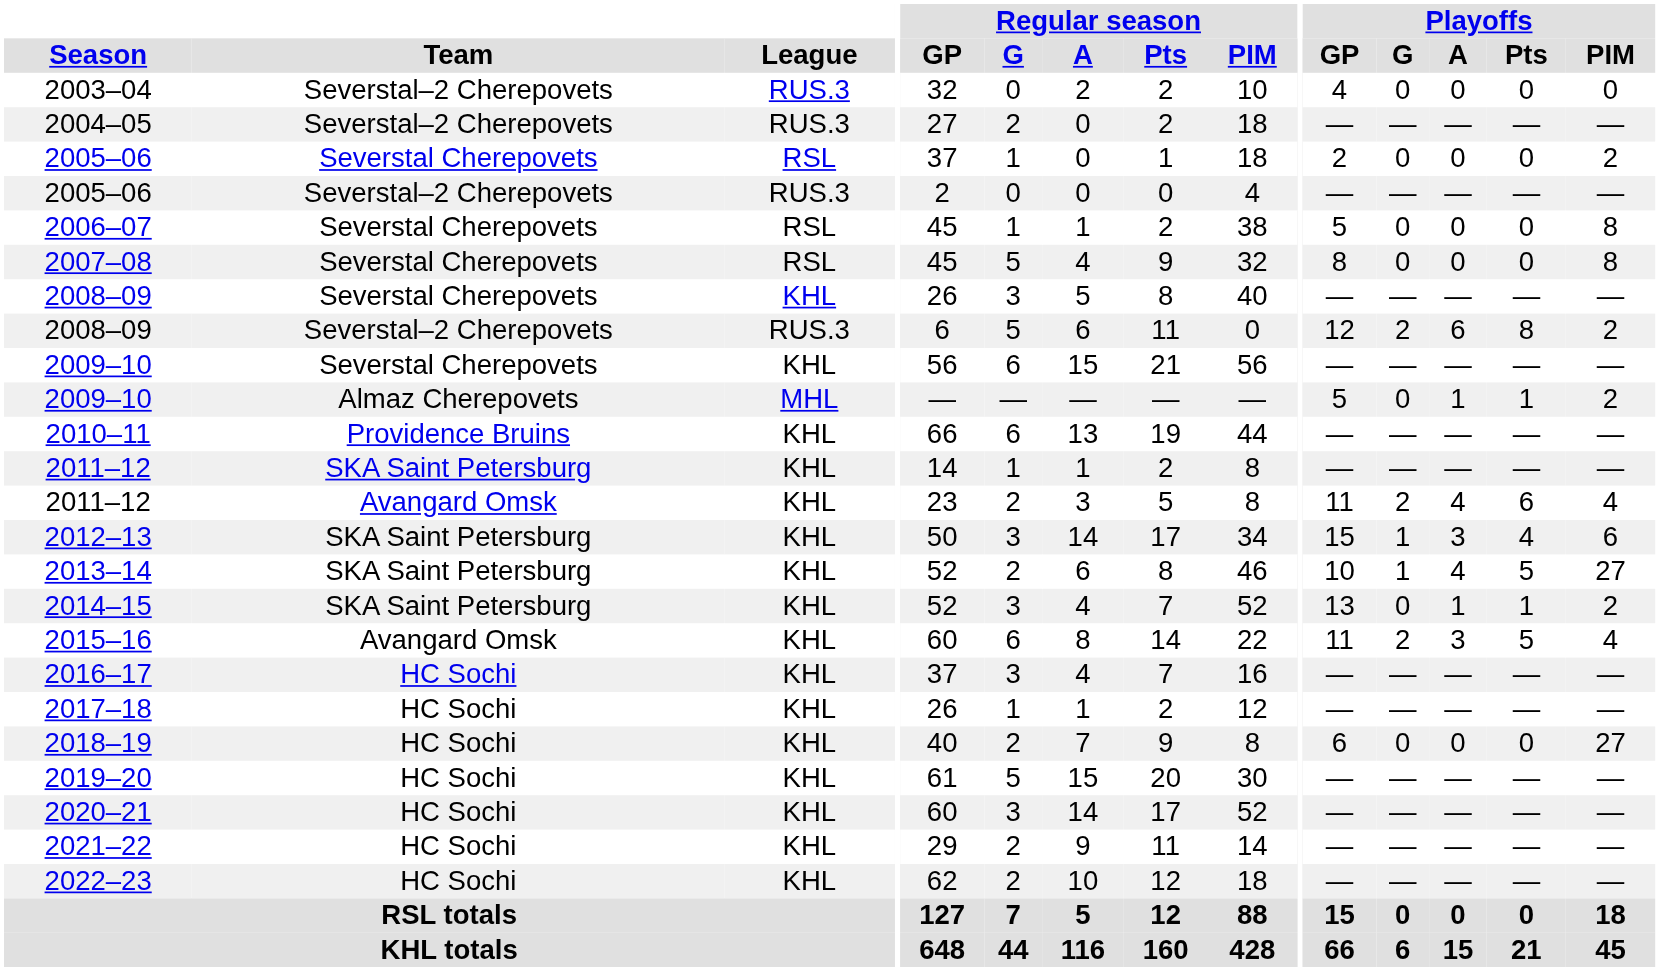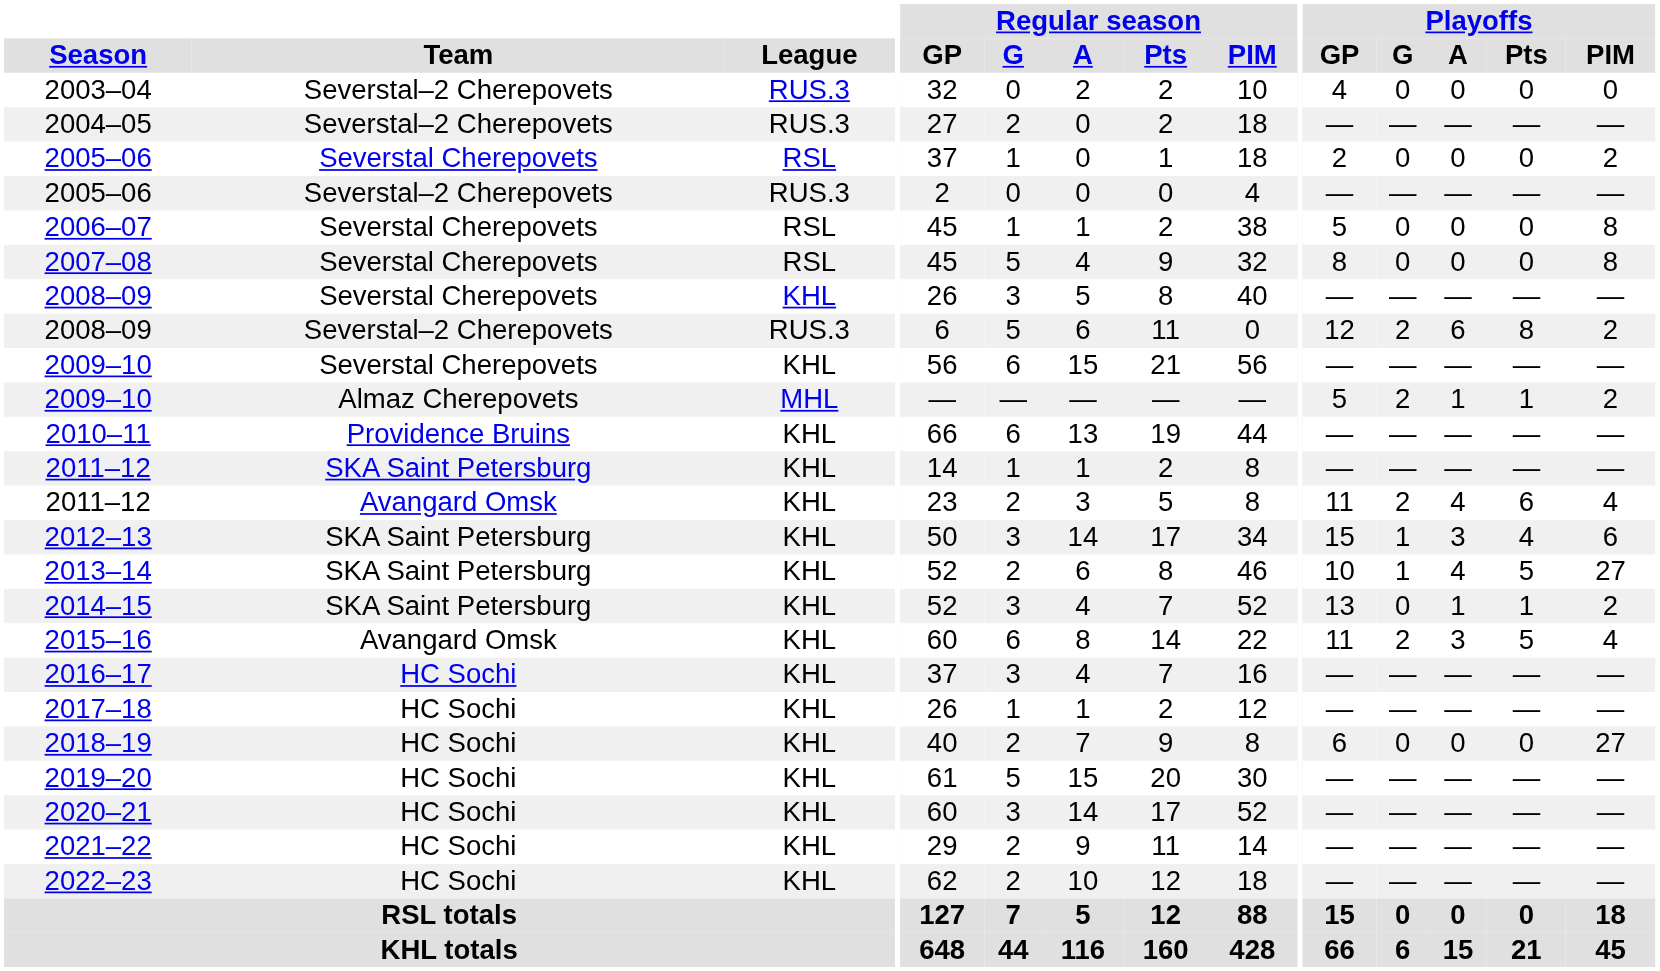 <table border="0" cellpadding="1" cellspacing="0" style="text-align:center; width:60em">
 <tr bgcolor="#e0e0e0">
 <th colspan="3" bgcolor="#ffffff"></th>
 <th rowspan="99" bgcolor="#ffffff"></th>
 <th colspan="5"><a href='#'>Regular season</a></th>
 <th rowspan="99" bgcolor="#ffffff"></th>
 <th colspan="5"><a href='#'>Playoffs</a></th>
 </tr>
 <tr bgcolor="#e0e0e0">
 <th><a href='#'>Season</a></th>
 <th>Team</th>
 <th>League</th>
 <th>GP</th>
 <th><a href='#'>G</a></th>
 <th><a href='#'>A</a></th>
 <th><a href='#'>Pts</a></th>
 <th><a href='#'>PIM</a></th>
 <th>GP</th>
 <th>G</th>
 <th>A</th>
 <th>Pts</th>
 <th>PIM</th>
 </tr>
 <tr>
 <td>2003–04</td>
 <td>Severstal–2 Cherepovets</td>
 <td><a href='#'>RUS.3</a></td>
 <td>32</td>
 <td>0</td>
 <td>2</td>
 <td>2</td>
 <td>10</td>
 <td>4</td>
 <td>0</td>
 <td>0</td>
 <td>0</td>
 <td>0</td>
 </tr>
 <tr bgcolor="#f0f0f0">
 <td>2004–05</td>
 <td>Severstal–2 Cherepovets</td>
 <td>RUS.3</td>
 <td>27</td>
 <td>2</td>
 <td>0</td>
 <td>2</td>
 <td>18</td>
 <td>—</td>
 <td>—</td>
 <td>—</td>
 <td>—</td>
 <td>—</td>
 </tr>
 <tr>
 <td><a href='#'>2005–06</a></td>
 <td><a href='#'>Severstal Cherepovets</a></td>
 <td><a href='#'>RSL</a></td>
 <td>37</td>
 <td>1</td>
 <td>0</td>
 <td>1</td>
 <td>18</td>
 <td>2</td>
 <td>0</td>
 <td>0</td>
 <td>0</td>
 <td>2</td>
 </tr>
 <tr bgcolor="#f0f0f0">
 <td>2005–06</td>
 <td>Severstal–2 Cherepovets</td>
 <td>RUS.3</td>
 <td>2</td>
 <td>0</td>
 <td>0</td>
 <td>0</td>
 <td>4</td>
 <td>—</td>
 <td>—</td>
 <td>—</td>
 <td>—</td>
 <td>—</td>
 </tr>
 <tr>
 <td><a href='#'>2006–07</a></td>
 <td>Severstal Cherepovets</td>
 <td>RSL</td>
 <td>45</td>
 <td>1</td>
 <td>1</td>
 <td>2</td>
 <td>38</td>
 <td>5</td>
 <td>0</td>
 <td>0</td>
 <td>0</td>
 <td>8</td>
 </tr>
 <tr bgcolor="#f0f0f0">
 <td><a href='#'>2007–08</a></td>
 <td>Severstal Cherepovets</td>
 <td>RSL</td>
 <td>45</td>
 <td>5</td>
 <td>4</td>
 <td>9</td>
 <td>32</td>
 <td>8</td>
 <td>0</td>
 <td>0</td>
 <td>0</td>
 <td>8</td>
 </tr>
 <tr>
 <td><a href='#'>2008–09</a></td>
 <td>Severstal Cherepovets</td>
 <td><a href='#'>KHL</a></td>
 <td>26</td>
 <td>3</td>
 <td>5</td>
 <td>8</td>
 <td>40</td>
 <td>—</td>
 <td>—</td>
 <td>—</td>
 <td>—</td>
 <td>—</td>
 </tr>
 <tr bgcolor="#f0f0f0">
 <td>2008–09</td>
 <td>Severstal–2 Cherepovets</td>
 <td>RUS.3</td>
 <td>6</td>
 <td>5</td>
 <td>6</td>
 <td>11</td>
 <td>0</td>
 <td>12</td>
 <td>2</td>
 <td>6</td>
 <td>8</td>
 <td>2</td>
 </tr>
 <tr>
 <td><a href='#'>2009–10</a></td>
 <td>Severstal Cherepovets</td>
 <td>KHL</td>
 <td>56</td>
 <td>6</td>
 <td>15</td>
 <td>21</td>
 <td>56</td>
 <td>—</td>
 <td>—</td>
 <td>—</td>
 <td>—</td>
 <td>—</td>
 </tr>
 <tr bgcolor="#f0f0f0">
 <td><a href='#'>2009–10</a></td>
 <td>Almaz Cherepovets</td>
 <td><a href='#'>MHL</a></td>
 <td>—</td>
 <td>—</td>
 <td>—</td>
 <td>—</td>
 <td>—</td>
 <td>5</td>
-<td>0</td>
+<td>2</td>
 <td>1</td>
 <td>1</td>
 <td>2</td>
 </tr>
 <tr>
 <td><a href='#'>2010–11</a></td>
 <td><a href='#'>Providence Bruins</a></td>
 <td>KHL</td>
 <td>66</td>
 <td>6</td>
 <td>13</td>
 <td>19</td>
 <td>44</td>
 <td>—</td>
 <td>—</td>
 <td>—</td>
 <td>—</td>
 <td>—</td>
 </tr>
 <tr bgcolor="#f0f0f0">
 <td><a href='#'>2011–12</a></td>
 <td><a href='#'>SKA Saint Petersburg</a></td>
 <td>KHL</td>
 <td>14</td>
 <td>1</td>
 <td>1</td>
 <td>2</td>
 <td>8</td>
 <td>—</td>
 <td>—</td>
 <td>—</td>
 <td>—</td>
 <td>—</td>
 </tr>
 <tr>
 <td>2011–12</td>
 <td><a href='#'>Avangard Omsk</a></td>
 <td>KHL</td>
 <td>23</td>
 <td>2</td>
 <td>3</td>
 <td>5</td>
 <td>8</td>
 <td>11</td>
 <td>2</td>
 <td>4</td>
 <td>6</td>
 <td>4</td>
 </tr>
 <tr bgcolor="#f0f0f0">
 <td><a href='#'>2012–13</a></td>
 <td>SKA Saint Petersburg</td>
 <td>KHL</td>
 <td>50</td>
 <td>3</td>
 <td>14</td>
 <td>17</td>
 <td>34</td>
 <td>15</td>
 <td>1</td>
 <td>3</td>
 <td>4</td>
 <td>6</td>
 </tr>
 <tr>
 <td><a href='#'>2013–14</a></td>
 <td>SKA Saint Petersburg</td>
 <td>KHL</td>
 <td>52</td>
 <td>2</td>
 <td>6</td>
 <td>8</td>
 <td>46</td>
 <td>10</td>
 <td>1</td>
 <td>4</td>
 <td>5</td>
 <td>27</td>
 </tr>
 <tr bgcolor="#f0f0f0">
 <td><a href='#'>2014–15</a></td>
 <td>SKA Saint Petersburg</td>
 <td>KHL</td>
 <td>52</td>
 <td>3</td>
 <td>4</td>
 <td>7</td>
 <td>52</td>
 <td>13</td>
 <td>0</td>
 <td>1</td>
 <td>1</td>
 <td>2</td>
 </tr>
 <tr>
 <td><a href='#'>2015–16</a></td>
 <td>Avangard Omsk</td>
 <td>KHL</td>
 <td>60</td>
 <td>6</td>
 <td>8</td>
 <td>14</td>
 <td>22</td>
 <td>11</td>
 <td>2</td>
 <td>3</td>
 <td>5</td>
 <td>4</td>
 </tr>
 <tr bgcolor="#f0f0f0">
 <td><a href='#'>2016–17</a></td>
 <td><a href='#'>HC Sochi</a></td>
 <td>KHL</td>
 <td>37</td>
 <td>3</td>
 <td>4</td>
 <td>7</td>
 <td>16</td>
 <td>—</td>
 <td>—</td>
 <td>—</td>
 <td>—</td>
 <td>—</td>
 </tr>
 <tr>
 <td><a href='#'>2017–18</a></td>
 <td>HC Sochi</td>
 <td>KHL</td>
 <td>26</td>
 <td>1</td>
 <td>1</td>
 <td>2</td>
 <td>12</td>
 <td>—</td>
 <td>—</td>
 <td>—</td>
 <td>—</td>
 <td>—</td>
 </tr>
 <tr bgcolor="#f0f0f0">
 <td><a href='#'>2018–19</a></td>
 <td>HC Sochi</td>
 <td>KHL</td>
 <td>40</td>
 <td>2</td>
 <td>7</td>
 <td>9</td>
 <td>8</td>
 <td>6</td>
 <td>0</td>
 <td>0</td>
 <td>0</td>
 <td>27</td>
 </tr>
 <tr>
 <td><a href='#'>2019–20</a></td>
 <td>HC Sochi</td>
 <td>KHL</td>
 <td>61</td>
 <td>5</td>
 <td>15</td>
 <td>20</td>
 <td>30</td>
 <td>—</td>
 <td>—</td>
 <td>—</td>
 <td>—</td>
 <td>—</td>
 </tr>
 <tr bgcolor="#f0f0f0">
 <td><a href='#'>2020–21</a></td>
 <td>HC Sochi</td>
 <td>KHL</td>
 <td>60</td>
 <td>3</td>
 <td>14</td>
 <td>17</td>
 <td>52</td>
 <td>—</td>
 <td>—</td>
 <td>—</td>
 <td>—</td>
 <td>—</td>
 </tr>
 <tr>
 <td><a href='#'>2021–22</a></td>
 <td>HC Sochi</td>
 <td>KHL</td>
 <td>29</td>
 <td>2</td>
 <td>9</td>
 <td>11</td>
 <td>14</td>
 <td>—</td>
 <td>—</td>
 <td>—</td>
 <td>—</td>
 <td>—</td>
 </tr>
 <tr bgcolor="#f0f0f0">
 <td><a href='#'>2022–23</a></td>
 <td>HC Sochi</td>
 <td>KHL</td>
 <td>62</td>
 <td>2</td>
 <td>10</td>
 <td>12</td>
 <td>18</td>
 <td>—</td>
 <td>—</td>
 <td>—</td>
 <td>—</td>
 <td>—</td>
 </tr>
 <tr bgcolor="#e0e0e0">
 <th colspan="3">RSL totals</th>
 <th>127</th>
 <th>7</th>
 <th>5</th>
 <th>12</th>
 <th>88</th>
 <th>15</th>
 <th>0</th>
 <th>0</th>
 <th>0</th>
 <th>18</th>
 </tr>
 <tr bgcolor="#e0e0e0">
 <th colspan="3">KHL totals</th>
 <th>648</th>
 <th>44</th>
 <th>116</th>
 <th>160</th>
 <th>428</th>
 <th>66</th>
 <th>6</th>
 <th>15</th>
 <th>21</th>
 <th>45</th>
 </tr>
 </table>
